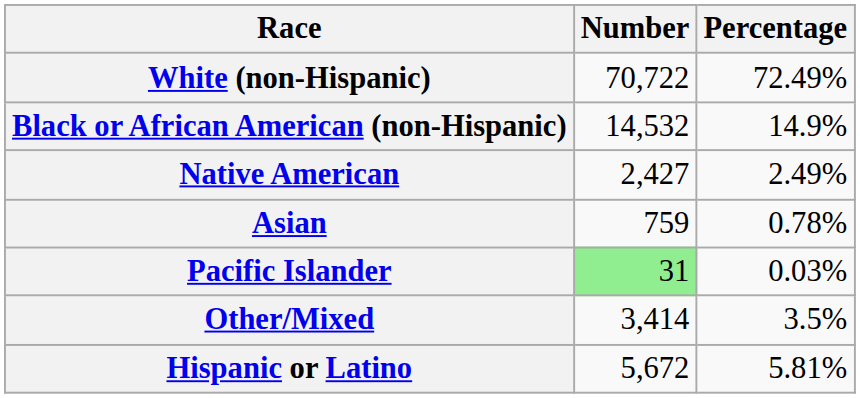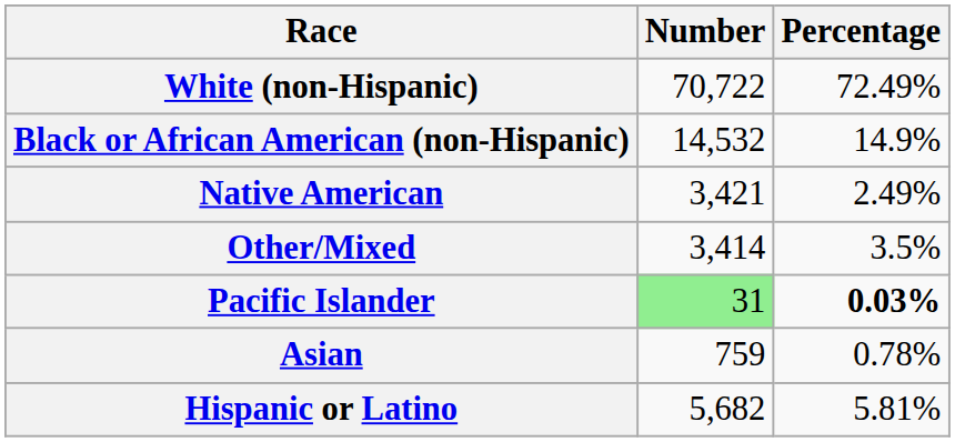 <table class="wikitable" style="text-align:right">
 <tr>
 <th scope="col">Race</th>
 <th scope="col">Number</th>
 <th scope="col">Percentage</th>
 </tr>
 <tr>
 <th scope="row"><a href='#'>White</a> (non-Hispanic)</th>
 <td>70,722</td>
 <td>72.49%</td>
 </tr>
 <tr>
 <th scope="row"><a href='#'>Black or African American</a> (non-Hispanic)</th>
 <td>14,532</td>
 <td>14.9%</td>
 </tr>
 <tr>
 <th scope="row"><a href='#'>Native American</a></th>
-<td>2,427</td>
+<td>3,421</td>
 <td>2.49%</td>
+</tr>
+<tr>
+<th scope="row"><a href='#'>Other/Mixed</a></th>
+<td>3,414</td>
+<td>3.5%</td>
+</tr>
+<tr>
+<th scope="row"><a href='#'>Pacific Islander</a></th>
+<td style="background: lightgreen;">31</td>
+<td><strong>0.03%</strong></td>
 </tr>
 <tr>
 <th scope="row"><a href='#'>Asian</a></th>
 <td>759</td>
 <td>0.78%</td>
 </tr>
 <tr>
-<th scope="row"><a href='#'>Pacific Islander</a></th>
-<td style="background: lightgreen;">31</td>
-<td>0.03%</td>
-</tr>
-<tr>
-<th scope="row"><a href='#'>Other/Mixed</a></th>
-<td>3,414</td>
-<td>3.5%</td>
-</tr>
-<tr>
 <th scope="row"><a href='#'>Hispanic</a> or <a href='#'>Latino</a></th>
-<td>5,672</td>
+<td>5,682</td>
 <td>5.81%</td>
 </tr>
 </table>
